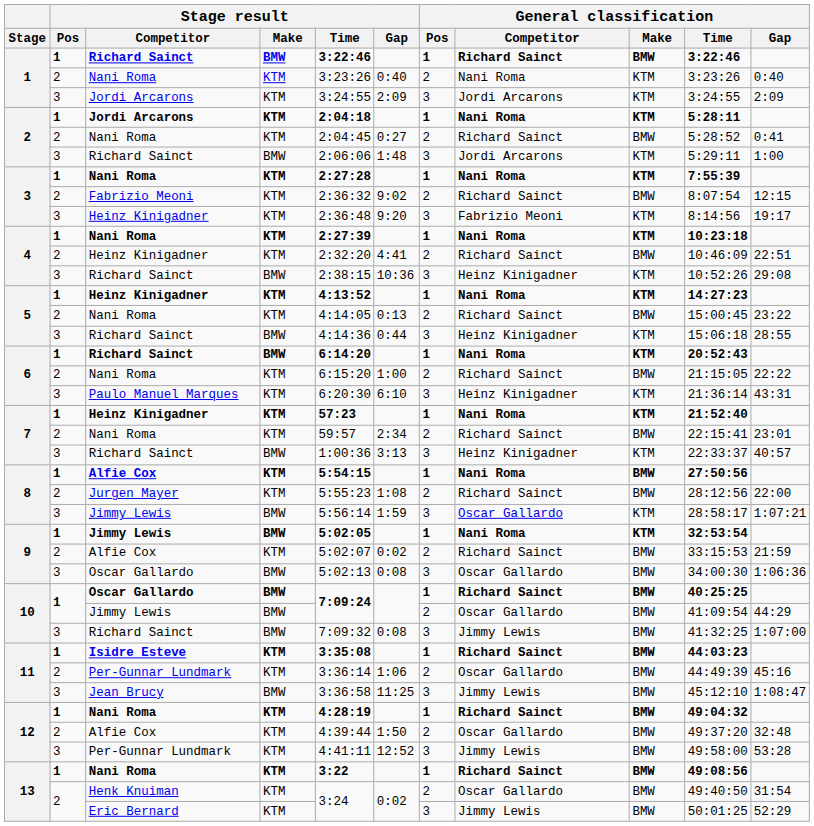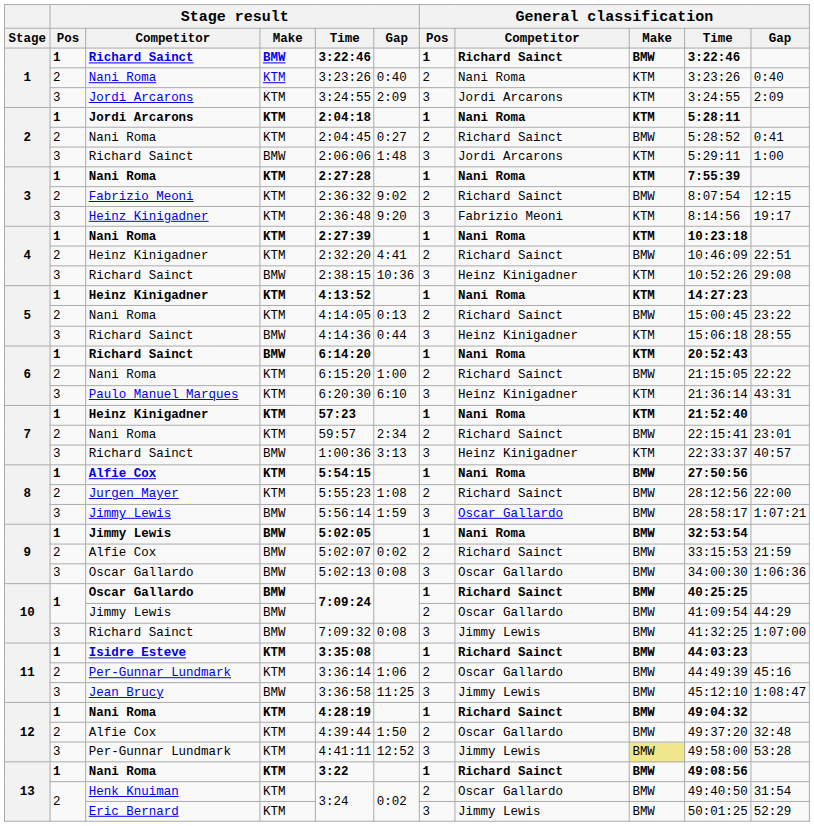 <table class="wikitable" style="font-size:97%;">
 <tr>
 <th></th>
 <th colspan=5><big>Stage result </big></th>
 <th colspan=5><big>General classification</big></th>
 </tr>
 <tr>
 <th width="40px">Stage</th>
 <th width="30px">Pos</th>
 <th width="170px">Competitor</th>
 <th width="50px">Make</th>
 <th width="40px">Time</th>
 <th width="40px">Gap</th>
 <th width="30px">Pos</th>
 <th width="170px">Competitor</th>
 <th width="50px">Make</th>
 <th width="40px">Time</th>
 <th width="40px">Gap</th>
 </tr>
 <tr>
 <th rowspan=3><strong>1</strong></th>
 <td><strong>1</strong></td>
 <td><strong> <a href='#'>Richard Sainct</a></strong></td>
 <td><strong><a href='#'>BMW</a></strong></td>
 <td><strong>3:22:46</strong></td>
 <td></td>
 <td><strong>1</strong></td>
 <td><strong> Richard Sainct</strong></td>
 <td><strong>BMW</strong></td>
 <td><strong>3:22:46</strong></td>
 <td></td>
 </tr>
 <tr>
 <td>2</td>
 <td> <a href='#'>Nani Roma</a></td>
 <td><a href='#'>KTM</a></td>
 <td>3:23:26</td>
 <td>0:40</td>
 <td>2</td>
 <td> Nani Roma</td>
 <td>KTM</td>
 <td>3:23:26</td>
 <td>0:40</td>
 </tr>
 <tr>
 <td>3</td>
 <td> <a href='#'>Jordi Arcarons</a></td>
 <td>KTM</td>
 <td>3:24:55</td>
 <td>2:09</td>
 <td>3</td>
 <td> Jordi Arcarons</td>
 <td>KTM</td>
 <td>3:24:55</td>
 <td>2:09</td>
 </tr>
 <tr>
 <th rowspan=3><strong>2</strong></th>
 <td><strong>1</strong></td>
 <td><strong> Jordi Arcarons</strong></td>
 <td><strong>KTM</strong></td>
 <td><strong>2:04:18</strong></td>
 <td></td>
 <td><strong>1</strong></td>
 <td><strong> Nani Roma</strong></td>
 <td><strong>KTM</strong></td>
 <td><strong>5:28:11</strong></td>
 <td></td>
 </tr>
 <tr>
 <td>2</td>
 <td> Nani Roma</td>
 <td>KTM</td>
 <td>2:04:45</td>
 <td>0:27</td>
 <td>2</td>
 <td> Richard Sainct</td>
 <td>BMW</td>
 <td>5:28:52</td>
 <td>0:41</td>
 </tr>
 <tr>
 <td>3</td>
 <td> Richard Sainct</td>
 <td>BMW</td>
 <td>2:06:06</td>
 <td>1:48</td>
 <td>3</td>
 <td> Jordi Arcarons</td>
 <td>KTM</td>
 <td>5:29:11</td>
 <td>1:00</td>
 </tr>
 <tr>
 <th rowspan=3><strong>3</strong></th>
 <td><strong>1</strong></td>
 <td><strong> Nani Roma</strong></td>
 <td><strong>KTM</strong></td>
 <td><strong>2:27:28</strong></td>
 <td></td>
 <td><strong>1</strong></td>
 <td><strong> Nani Roma</strong></td>
 <td><strong>KTM</strong></td>
 <td><strong>7:55:39</strong></td>
 <td></td>
 </tr>
 <tr>
 <td>2</td>
 <td> <a href='#'>Fabrizio Meoni</a></td>
 <td>KTM</td>
 <td>2:36:32</td>
 <td>9:02</td>
 <td>2</td>
 <td> Richard Sainct</td>
 <td>BMW</td>
 <td>8:07:54</td>
 <td>12:15</td>
 </tr>
 <tr>
 <td>3</td>
 <td> <a href='#'>Heinz Kinigadner</a></td>
 <td>KTM</td>
 <td>2:36:48</td>
 <td>9:20</td>
 <td>3</td>
 <td> Fabrizio Meoni</td>
 <td>KTM</td>
 <td>8:14:56</td>
 <td>19:17</td>
 </tr>
 <tr>
 <th rowspan=3><strong>4</strong></th>
 <td><strong>1</strong></td>
 <td><strong> Nani Roma</strong></td>
 <td><strong>KTM</strong></td>
 <td><strong>2:27:39</strong></td>
 <td></td>
 <td><strong>1</strong></td>
 <td><strong> Nani Roma</strong></td>
 <td><strong>KTM</strong></td>
 <td><strong>10:23:18</strong></td>
 <td></td>
 </tr>
 <tr>
 <td>2</td>
 <td> Heinz Kinigadner</td>
 <td>KTM</td>
 <td>2:32:20</td>
 <td>4:41</td>
 <td>2</td>
 <td> Richard Sainct</td>
 <td>BMW</td>
 <td>10:46:09</td>
 <td>22:51</td>
 </tr>
 <tr>
 <td>3</td>
 <td> Richard Sainct</td>
 <td>BMW</td>
 <td>2:38:15</td>
 <td>10:36</td>
 <td>3</td>
 <td> Heinz Kinigadner</td>
 <td>KTM</td>
 <td>10:52:26</td>
 <td>29:08</td>
 </tr>
 <tr>
 <th rowspan=3><strong>5</strong></th>
 <td><strong>1</strong></td>
 <td><strong> Heinz Kinigadner</strong></td>
 <td><strong>KTM</strong></td>
 <td><strong>4:13:52</strong></td>
 <td></td>
 <td><strong>1</strong></td>
 <td><strong> Nani Roma</strong></td>
 <td><strong>KTM</strong></td>
 <td><strong>14:27:23</strong></td>
 <td></td>
 </tr>
 <tr>
 <td>2</td>
 <td> Nani Roma</td>
 <td>KTM</td>
 <td>4:14:05</td>
 <td>0:13</td>
 <td>2</td>
 <td>  Richard Sainct</td>
 <td>BMW</td>
 <td>15:00:45</td>
 <td>23:22</td>
 </tr>
 <tr>
 <td>3</td>
 <td> Richard Sainct</td>
 <td>BMW</td>
 <td>4:14:36</td>
 <td>0:44</td>
 <td>3</td>
 <td> Heinz Kinigadner</td>
 <td>KTM</td>
 <td>15:06:18</td>
 <td>28:55</td>
 </tr>
 <tr>
 <th rowspan=3><strong>6</strong></th>
 <td><strong>1</strong></td>
 <td><strong> Richard Sainct</strong></td>
 <td><strong>BMW</strong></td>
 <td><strong>6:14:20</strong></td>
 <td></td>
 <td><strong>1</strong></td>
 <td><strong> Nani Roma</strong></td>
 <td><strong>KTM</strong></td>
 <td><strong>20:52:43</strong></td>
 <td></td>
 </tr>
 <tr>
 <td>2</td>
 <td> Nani Roma</td>
 <td>KTM</td>
 <td>6:15:20</td>
 <td>1:00</td>
 <td>2</td>
 <td> Richard Sainct</td>
 <td>BMW</td>
 <td>21:15:05</td>
 <td>22:22</td>
 </tr>
 <tr>
 <td>3</td>
 <td> <a href='#'>Paulo Manuel Marques</a></td>
 <td>KTM</td>
 <td>6:20:30</td>
 <td>6:10</td>
 <td>3</td>
 <td> Heinz Kinigadner</td>
 <td>KTM</td>
 <td>21:36:14</td>
 <td>43:31</td>
 </tr>
 <tr>
 <th rowspan=3><strong>7</strong></th>
 <td><strong>1</strong></td>
 <td><strong> Heinz Kinigadner</strong></td>
 <td><strong>KTM</strong></td>
 <td><strong>57:23</strong></td>
 <td></td>
 <td><strong>1</strong></td>
 <td><strong> Nani Roma</strong></td>
 <td><strong>KTM</strong></td>
 <td><strong>21:52:40</strong></td>
 <td></td>
 </tr>
 <tr>
 <td>2</td>
 <td> Nani Roma</td>
 <td>KTM</td>
 <td>59:57</td>
 <td>2:34</td>
 <td>2</td>
 <td> Richard Sainct</td>
 <td>BMW</td>
 <td>22:15:41</td>
 <td>23:01</td>
 </tr>
 <tr>
 <td>3</td>
 <td> Richard Sainct</td>
 <td>BMW</td>
 <td>1:00:36</td>
 <td>3:13</td>
 <td>3</td>
 <td> Heinz Kinigadner</td>
 <td>KTM</td>
 <td>22:33:37</td>
 <td>40:57</td>
 </tr>
 <tr>
 <th rowspan=3><strong>8</strong></th>
 <td><strong>1</strong></td>
 <td><strong> <a href='#'>Alfie Cox</a></strong></td>
 <td><strong>KTM</strong></td>
 <td><strong>5:54:15</strong></td>
 <td></td>
 <td><strong>1</strong></td>
 <td><strong> Nani Roma</strong></td>
 <td><strong>BMW</strong></td>
 <td><strong>27:50:56</strong></td>
 <td></td>
 </tr>
 <tr>
 <td>2</td>
 <td> <a href='#'>Jurgen Mayer</a></td>
 <td>KTM</td>
 <td>5:55:23</td>
 <td>1:08</td>
 <td>2</td>
 <td> Richard Sainct</td>
 <td>BMW</td>
 <td>28:12:56</td>
 <td>22:00</td>
 </tr>
 <tr>
 <td>3</td>
 <td> <a href='#'>Jimmy Lewis</a></td>
 <td>BMW</td>
 <td>5:56:14</td>
 <td>1:59</td>
 <td>3</td>
 <td> <a href='#'>Oscar Gallardo</a></td>
-<td>KTM</td>
+<td>BMW</td>
 <td>28:58:17</td>
 <td>1:07:21</td>
 </tr>
 <tr>
 <th rowspan=3><strong>9</strong></th>
 <td><strong>1</strong></td>
 <td><strong> Jimmy Lewis</strong></td>
 <td><strong>BMW</strong></td>
 <td><strong>5:02:05</strong></td>
 <td></td>
 <td><strong>1</strong></td>
 <td><strong> Nani Roma</strong></td>
-<td><strong>KTM</strong></td>
+<td><strong>BMW</strong></td>
 <td><strong>32:53:54</strong></td>
 <td></td>
 </tr>
 <tr>
 <td>2</td>
 <td> Alfie Cox</td>
-<td>KTM</td>
+<td>BMW</td>
 <td>5:02:07</td>
 <td>0:02</td>
 <td>2</td>
 <td> Richard Sainct</td>
 <td>BMW</td>
 <td>33:15:53</td>
 <td>21:59</td>
 </tr>
 <tr>
 <td>3</td>
 <td> Oscar Gallardo</td>
 <td>BMW</td>
 <td>5:02:13</td>
 <td>0:08</td>
 <td>3</td>
 <td> Oscar Gallardo</td>
 <td>BMW</td>
 <td>34:00:30</td>
 <td>1:06:36</td>
 </tr>
 <tr>
 <th rowspan=3><strong>10</strong></th>
 <td rowspan=2><strong>1</strong></td>
 <td><strong> Oscar Gallardo</strong></td>
 <td><strong>BMW</strong></td>
 <td rowspan=2><strong>7:09:24</strong></td>
 <td rowspan=2></td>
 <td><strong>1</strong></td>
 <td><strong> Richard Sainct</strong></td>
 <td><strong>BMW</strong></td>
 <td><strong>40:25:25</strong></td>
 <td></td>
 </tr>
 <tr>
 <td> Jimmy Lewis</td>
 <td>BMW</td>
 <td>2</td>
 <td> Oscar Gallardo</td>
 <td>BMW</td>
 <td>41:09:54</td>
 <td>44:29</td>
 </tr>
 <tr>
 <td>3</td>
 <td> Richard Sainct</td>
 <td>BMW</td>
 <td>7:09:32</td>
 <td>0:08</td>
 <td>3</td>
 <td> Jimmy Lewis</td>
 <td>BMW</td>
 <td>41:32:25</td>
 <td>1:07:00</td>
 </tr>
 <tr>
 <th rowspan=3><strong>11</strong></th>
 <td><strong>1</strong></td>
 <td><strong> <a href='#'>Isidre Esteve</a></strong></td>
 <td><strong>KTM</strong></td>
 <td><strong>3:35:08</strong></td>
 <td></td>
 <td><strong>1</strong></td>
 <td><strong> Richard Sainct</strong></td>
 <td><strong>BMW</strong></td>
 <td><strong>44:03:23</strong></td>
 <td></td>
 </tr>
 <tr>
 <td>2</td>
 <td> <a href='#'>Per-Gunnar Lundmark</a></td>
 <td>KTM</td>
 <td>3:36:14</td>
 <td>1:06</td>
 <td>2</td>
 <td> Oscar Gallardo</td>
 <td>BMW</td>
 <td>44:49:39</td>
 <td>45:16</td>
 </tr>
 <tr>
 <td>3</td>
 <td>  <a href='#'>Jean Brucy</a></td>
 <td>BMW</td>
 <td>3:36:58</td>
 <td>11:25</td>
 <td>3</td>
 <td> Jimmy Lewis</td>
 <td>BMW</td>
 <td>45:12:10</td>
 <td>1:08:47</td>
 </tr>
 <tr>
 <th rowspan=3><strong>12</strong></th>
 <td><strong>1</strong></td>
 <td><strong> Nani Roma</strong></td>
 <td><strong>KTM</strong></td>
 <td><strong>4:28:19</strong></td>
 <td></td>
 <td><strong>1</strong></td>
 <td><strong> Richard Sainct</strong></td>
 <td><strong>BMW</strong></td>
 <td><strong>49:04:32</strong></td>
 <td></td>
 </tr>
 <tr>
 <td>2</td>
 <td> Alfie Cox</td>
 <td>KTM</td>
 <td>4:39:44</td>
 <td>1:50</td>
 <td>2</td>
 <td> Oscar Gallardo</td>
 <td>BMW</td>
 <td>49:37:20</td>
 <td>32:48</td>
 </tr>
 <tr>
 <td>3</td>
 <td> Per-Gunnar Lundmark</td>
 <td>KTM</td>
 <td>4:41:11</td>
 <td>12:52</td>
 <td>3</td>
 <td> Jimmy Lewis</td>
-<td>BMW</td>
+<td style="background: khaki;">BMW</td>
 <td>49:58:00</td>
 <td>53:28</td>
 </tr>
 <tr>
 <th rowspan=3><strong>13</strong></th>
 <td><strong>1</strong></td>
 <td><strong> Nani Roma</strong></td>
 <td><strong>KTM</strong></td>
 <td><strong>3:22</strong></td>
 <td></td>
 <td><strong>1</strong></td>
 <td><strong> Richard Sainct</strong></td>
 <td><strong>BMW</strong></td>
 <td><strong>49:08:56</strong></td>
 <td></td>
 </tr>
 <tr>
 <td rowspan=2>2</td>
 <td> <a href='#'>Henk Knuiman</a></td>
 <td>KTM</td>
 <td rowspan=2>3:24</td>
 <td rowspan=2>0:02</td>
 <td>2</td>
 <td> Oscar Gallardo</td>
 <td>BMW</td>
 <td>49:40:50</td>
 <td>31:54</td>
 </tr>
 <tr>
 <td> <a href='#'>Eric Bernard</a></td>
 <td>KTM</td>
 <td>3</td>
 <td> Jimmy Lewis</td>
 <td>BMW</td>
 <td>50:01:25</td>
 <td>52:29</td>
 </tr>
 </table>
